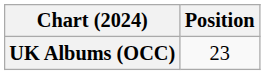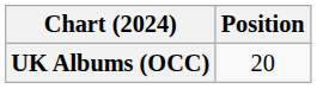 <table class="wikitable plainrowheaders" style="text-align:center">
 <tr>
 <th scope="col">Chart (2024)</th>
 <th scope="col">Position</th>
 </tr>
 <tr>
 <th scope="row">UK Albums (OCC)</th>
-<td>23</td>
+<td>20</td>
 </tr>
 </table>
